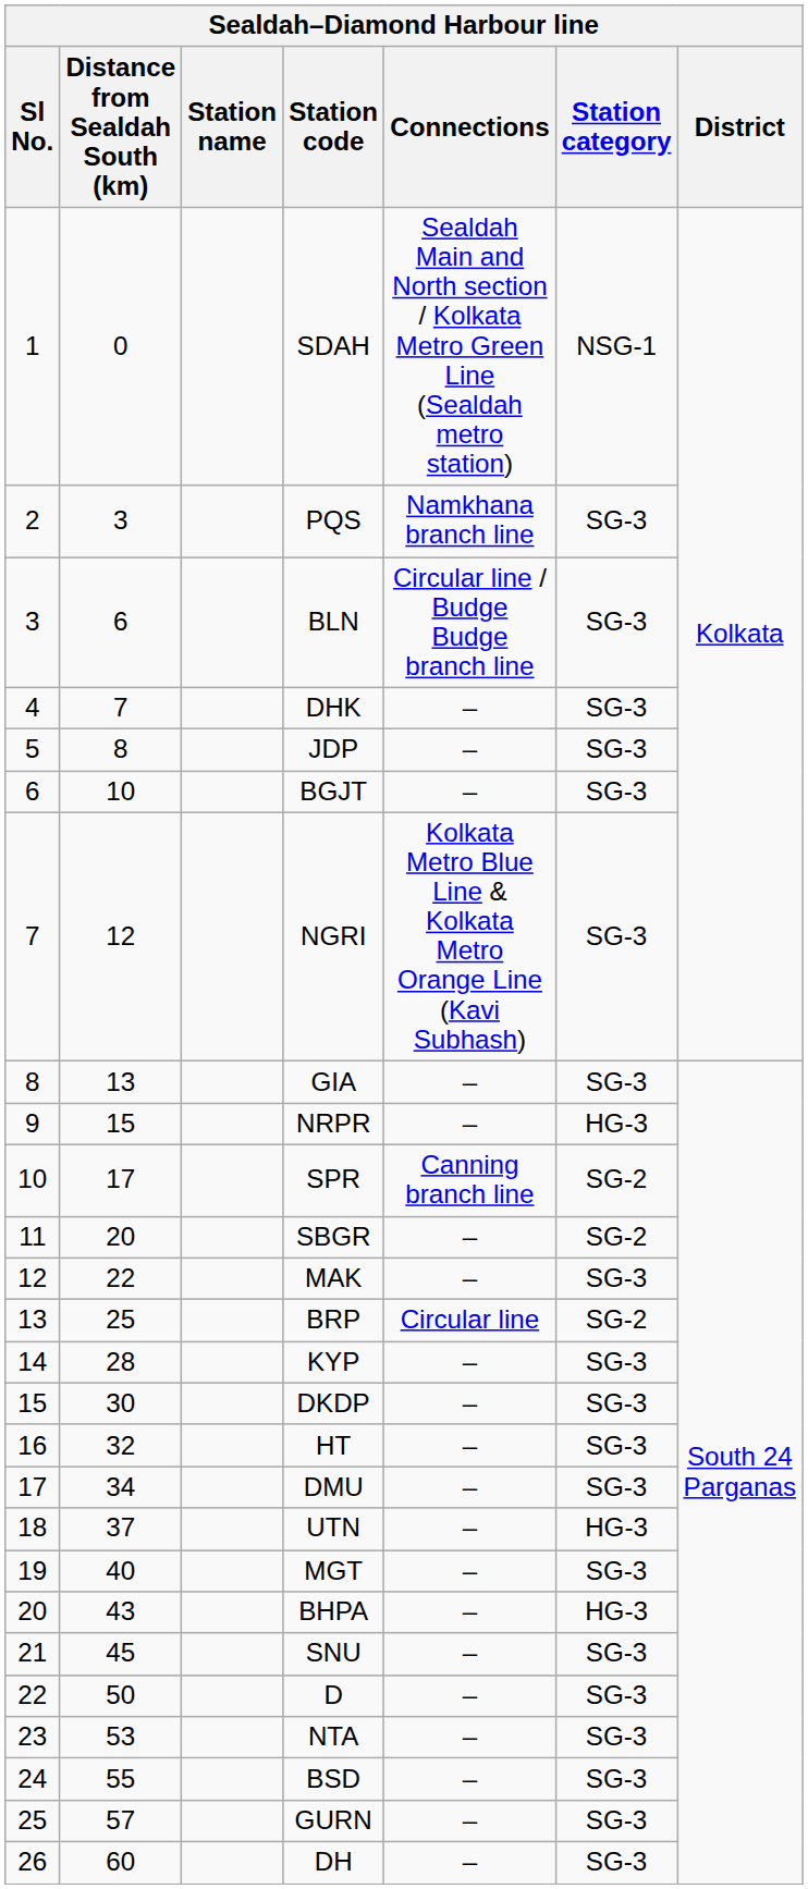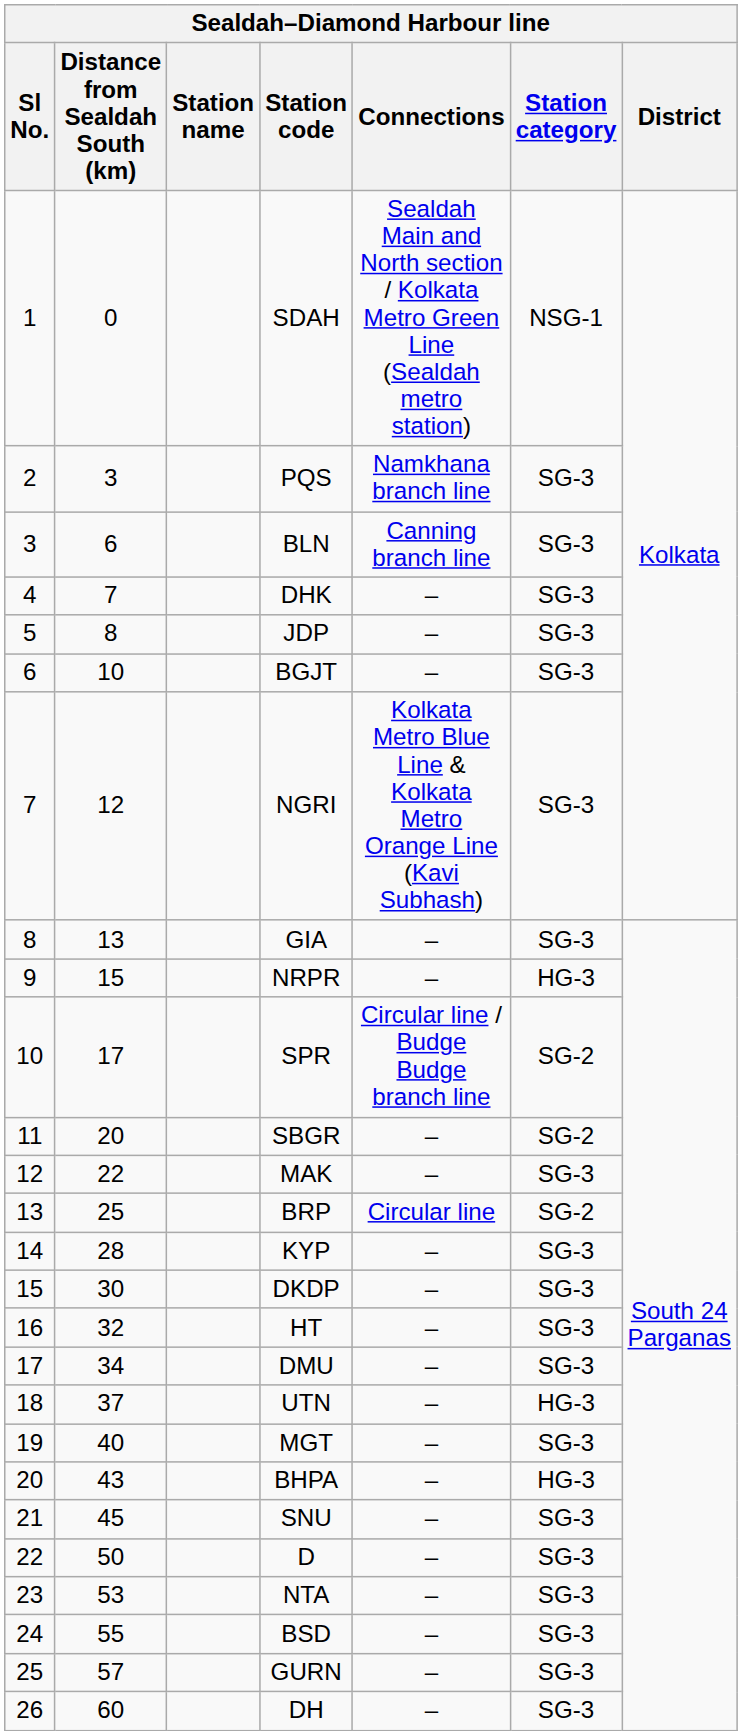 <table class="wikitable" style="text-align:center; width:50%;">
 <tr>
 <th colspan="7"><strong>Sealdah–Diamond Harbour line</strong></th>
 </tr>
 <tr>
 <th style="max-width:1%;">Sl No.</th>
 <th style="max-width:1%;">Distance from <br> Sealdah South (km)</th>
 <th style="max-width:5%;">Station name</th>
 <th style="max-width:1%;">Station code</th>
 <th style="max-width:1%;">Connections</th>
 <th><a href='#'>Station category</a></th>
 <th style="max-width:1%;">District</th>
 </tr>
 <tr>
 <td>1</td>
 <td>0</td>
 <td><strong></strong></td>
 <td>SDAH</td>
 <td><a href='#'>Sealdah Main and North section</a> / <a href='#'>Kolkata Metro Green Line</a> (<a href='#'>Sealdah metro station</a>)</td>
 <td>NSG-1</td>
 <td rowspan=7><a href='#'>Kolkata</a></td>
 </tr>
 <tr>
 <td>2</td>
 <td>3</td>
 <td></td>
 <td>PQS</td>
 <td><a href='#'>Namkhana branch line</a></td>
 <td>SG-3</td>
 </tr>
 <tr>
 <td>3</td>
 <td>6</td>
 <td><strong></strong></td>
 <td>BLN</td>
-<td><a href='#'>Circular line</a> / <a href='#'>Budge Budge branch line</a></td>
+<td><a href='#'>Canning branch line</a></td>
 <td>SG-3</td>
 </tr>
 <tr>
 <td>4</td>
 <td>7</td>
 <td></td>
 <td>DHK</td>
 <td>–</td>
 <td>SG-3</td>
 </tr>
 <tr>
 <td>5</td>
 <td>8</td>
 <td><strong></strong></td>
 <td>JDP</td>
 <td>–</td>
 <td>SG-3</td>
 </tr>
 <tr>
 <td>6</td>
 <td>10</td>
 <td></td>
 <td>BGJT</td>
 <td>–</td>
 <td>SG-3</td>
 </tr>
 <tr>
 <td>7</td>
 <td>12</td>
 <td></td>
 <td>NGRI</td>
 <td><a href='#'>Kolkata Metro Blue Line</a> & <a href='#'>Kolkata Metro Orange Line</a> (<a href='#'>Kavi Subhash</a>)</td>
 <td>SG-3</td>
 </tr>
 <tr>
 <td>8</td>
 <td>13</td>
 <td></td>
 <td>GIA</td>
 <td>–</td>
 <td>SG-3</td>
 <td rowspan=19><a href='#'>South 24 Parganas</a></td>
 </tr>
 <tr>
 <td>9</td>
 <td>15</td>
 <td></td>
 <td>NRPR</td>
 <td>–</td>
 <td>HG-3</td>
 </tr>
 <tr>
 <td>10</td>
 <td>17</td>
 <td><strong></strong></td>
 <td>SPR</td>
-<td><a href='#'>Canning branch line</a></td>
+<td><a href='#'>Circular line</a> / <a href='#'>Budge Budge branch line</a></td>
 <td>SG-2</td>
 </tr>
 <tr>
 <td>11</td>
 <td>20</td>
 <td></td>
 <td>SBGR</td>
 <td>–</td>
 <td>SG-2</td>
 </tr>
 <tr>
 <td>12</td>
 <td>22</td>
 <td></td>
 <td>MAK</td>
 <td>–</td>
 <td>SG-3</td>
 </tr>
 <tr>
 <td>13</td>
 <td>25</td>
 <td><strong></strong></td>
 <td>BRP</td>
 <td><a href='#'>Circular line</a></td>
 <td>SG-2</td>
 </tr>
 <tr>
 <td>14</td>
 <td>28</td>
 <td></td>
 <td>KYP</td>
 <td>–</td>
 <td>SG-3</td>
 </tr>
 <tr>
 <td>15</td>
 <td>30</td>
 <td></td>
 <td>DKDP</td>
 <td>–</td>
 <td>SG-3</td>
 </tr>
 <tr>
 <td>16</td>
 <td>32</td>
 <td><strong></strong></td>
 <td>HT</td>
 <td>–</td>
 <td>SG-3</td>
 </tr>
 <tr>
 <td>17</td>
 <td>34</td>
 <td></td>
 <td>DMU</td>
 <td>–</td>
 <td>SG-3</td>
 </tr>
 <tr>
 <td>18</td>
 <td>37</td>
 <td></td>
 <td>UTN</td>
 <td>–</td>
 <td>HG-3</td>
 </tr>
 <tr>
 <td>19</td>
 <td>40</td>
 <td><strong></strong></td>
 <td>MGT</td>
 <td>–</td>
 <td>SG-3</td>
 </tr>
 <tr>
 <td>20</td>
 <td>43</td>
 <td></td>
 <td>BHPA</td>
 <td>–</td>
 <td>HG-3</td>
 </tr>
 <tr>
 <td>21</td>
 <td>45</td>
 <td></td>
 <td>SNU</td>
 <td>–</td>
 <td>SG-3</td>
 </tr>
 <tr>
 <td>22</td>
 <td>50</td>
 <td><strong></strong></td>
 <td>D</td>
 <td>–</td>
 <td>SG-3</td>
 </tr>
 <tr>
 <td>23</td>
 <td>53</td>
 <td></td>
 <td>NTA</td>
 <td>–</td>
 <td>SG-3</td>
 </tr>
 <tr>
 <td>24</td>
 <td>55</td>
 <td><strong></strong></td>
 <td>BSD</td>
 <td>–</td>
 <td>SG-3</td>
 </tr>
 <tr>
 <td>25</td>
 <td>57</td>
 <td></td>
 <td>GURN</td>
 <td>–</td>
 <td>SG-3</td>
 </tr>
 <tr>
 <td>26</td>
 <td>60</td>
 <td><strong></strong></td>
 <td>DH</td>
 <td>–</td>
 <td>SG-3</td>
 </tr>
 </table>
